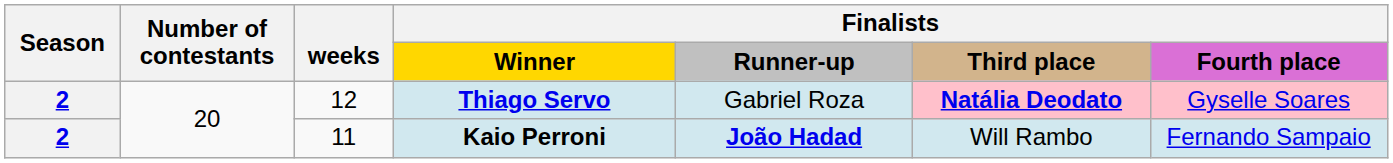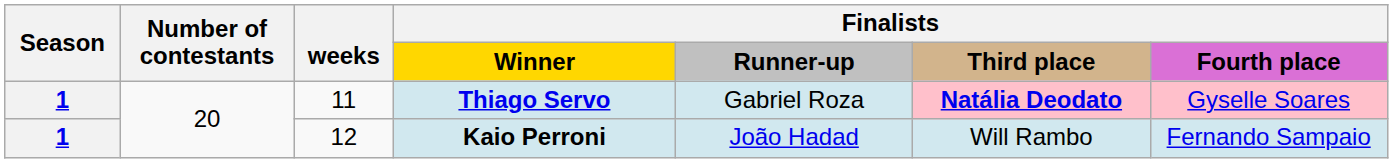 <table class="wikitable" style="text-align:center; width:73%;">
 <tr>
 <th rowspan=2 width=50>Season</th>
 <th rowspan=2 width=15>Number of<br>contestants</th>
 <th rowspan=2 width=15><br>weeks</th>
 <th colspan=4>Finalists</th>
 </tr>
 <tr>
 <td width=125 bgcolor="FFD700"><strong>Winner</strong></td>
 <td width=125 bgcolor="C0C0C0"><strong>Runner-up</strong></td>
 <td width=125 bgcolor="D2B48C"><strong>Third place</strong></td>
 <td width=125 bgcolor=orchid><strong>Fourth place</strong></td>
 </tr>
 <tr>
-<th><a href='#'>2</a></th>
+<th><a href='#'>1</a></th>
 <td rowspan="2">20</td>
-<td>12</td>
+<td>11</td>
 <td width="150" bgcolor="d1e8ef"><strong><a href='#'>Thiago Servo</a></strong></td>
 <td bgcolor="d1e8ef">Gabriel Roza</td>
 <td style="background:pink;"><strong><a href='#'>Natália Deodato</a></strong></td>
 <td style="background:pink;"><a href='#'>Gyselle Soares</a></td>
 </tr>
 <tr>
-<th><a href='#'>2</a></th>
-<td>11</td>
+<th><a href='#'>1</a></th>
+<td>12</td>
 <td width="150" bgcolor="d1e8ef"><strong>Kaio Perroni</strong></td>
-<td bgcolor="d1e8ef"><strong><a href='#'>João Hadad</a></strong></td>
+<td bgcolor="d1e8ef"><a href='#'>João Hadad</a></td>
 <td bgcolor="d1e8ef">Will Rambo</td>
 <td bgcolor="d1e8ef"><a href='#'>Fernando Sampaio</a></td>
 </tr>
 </table>
